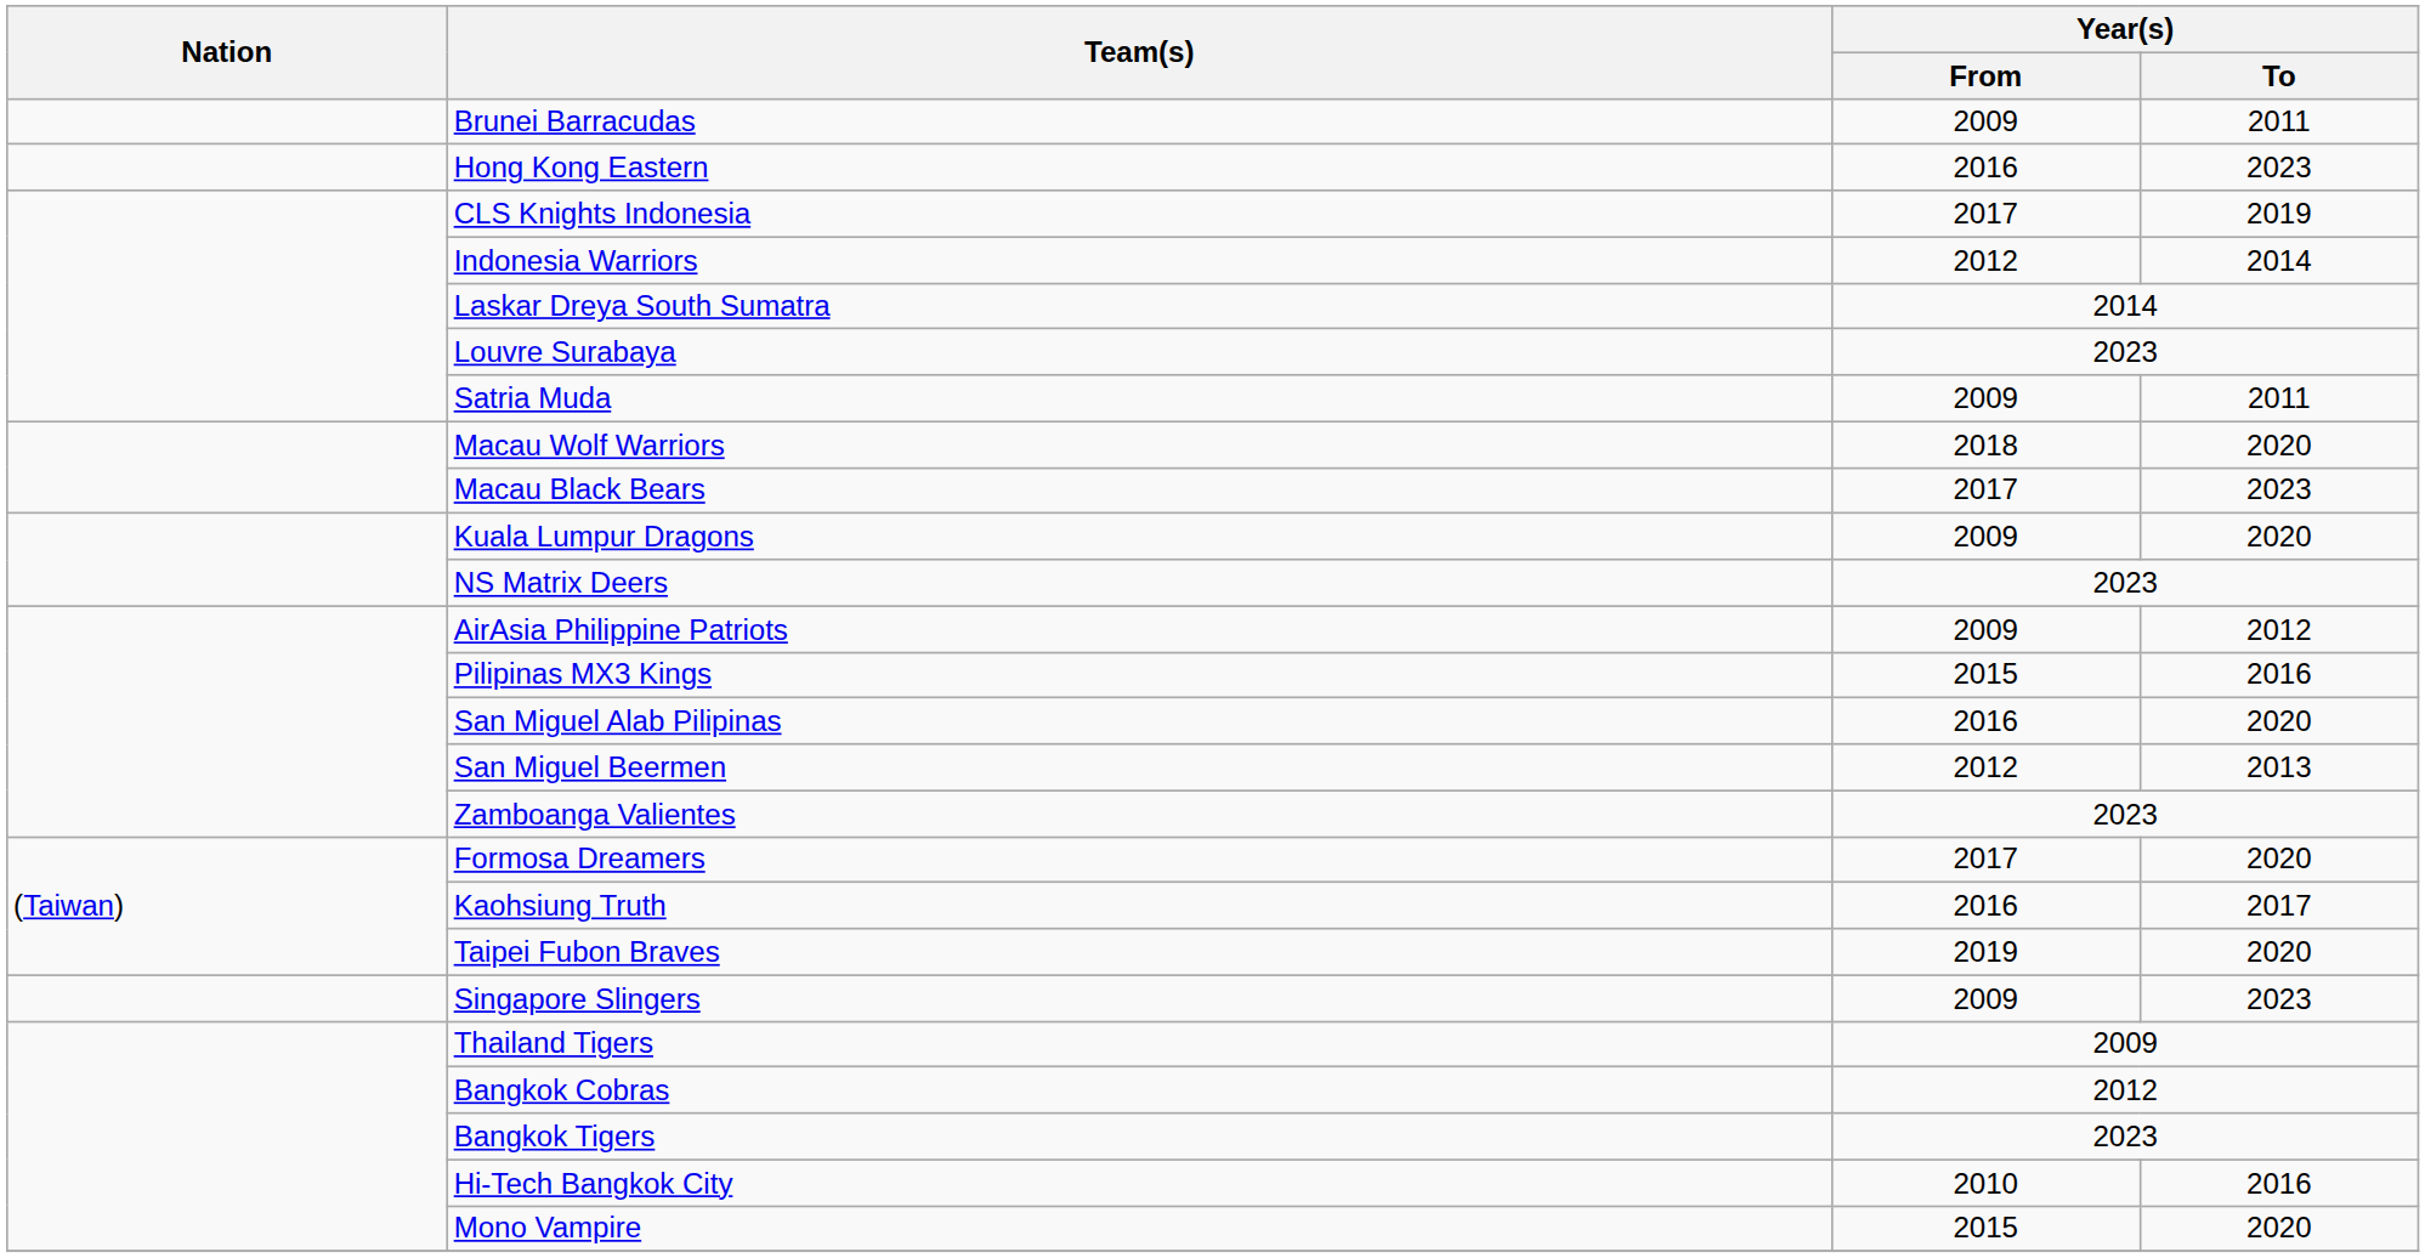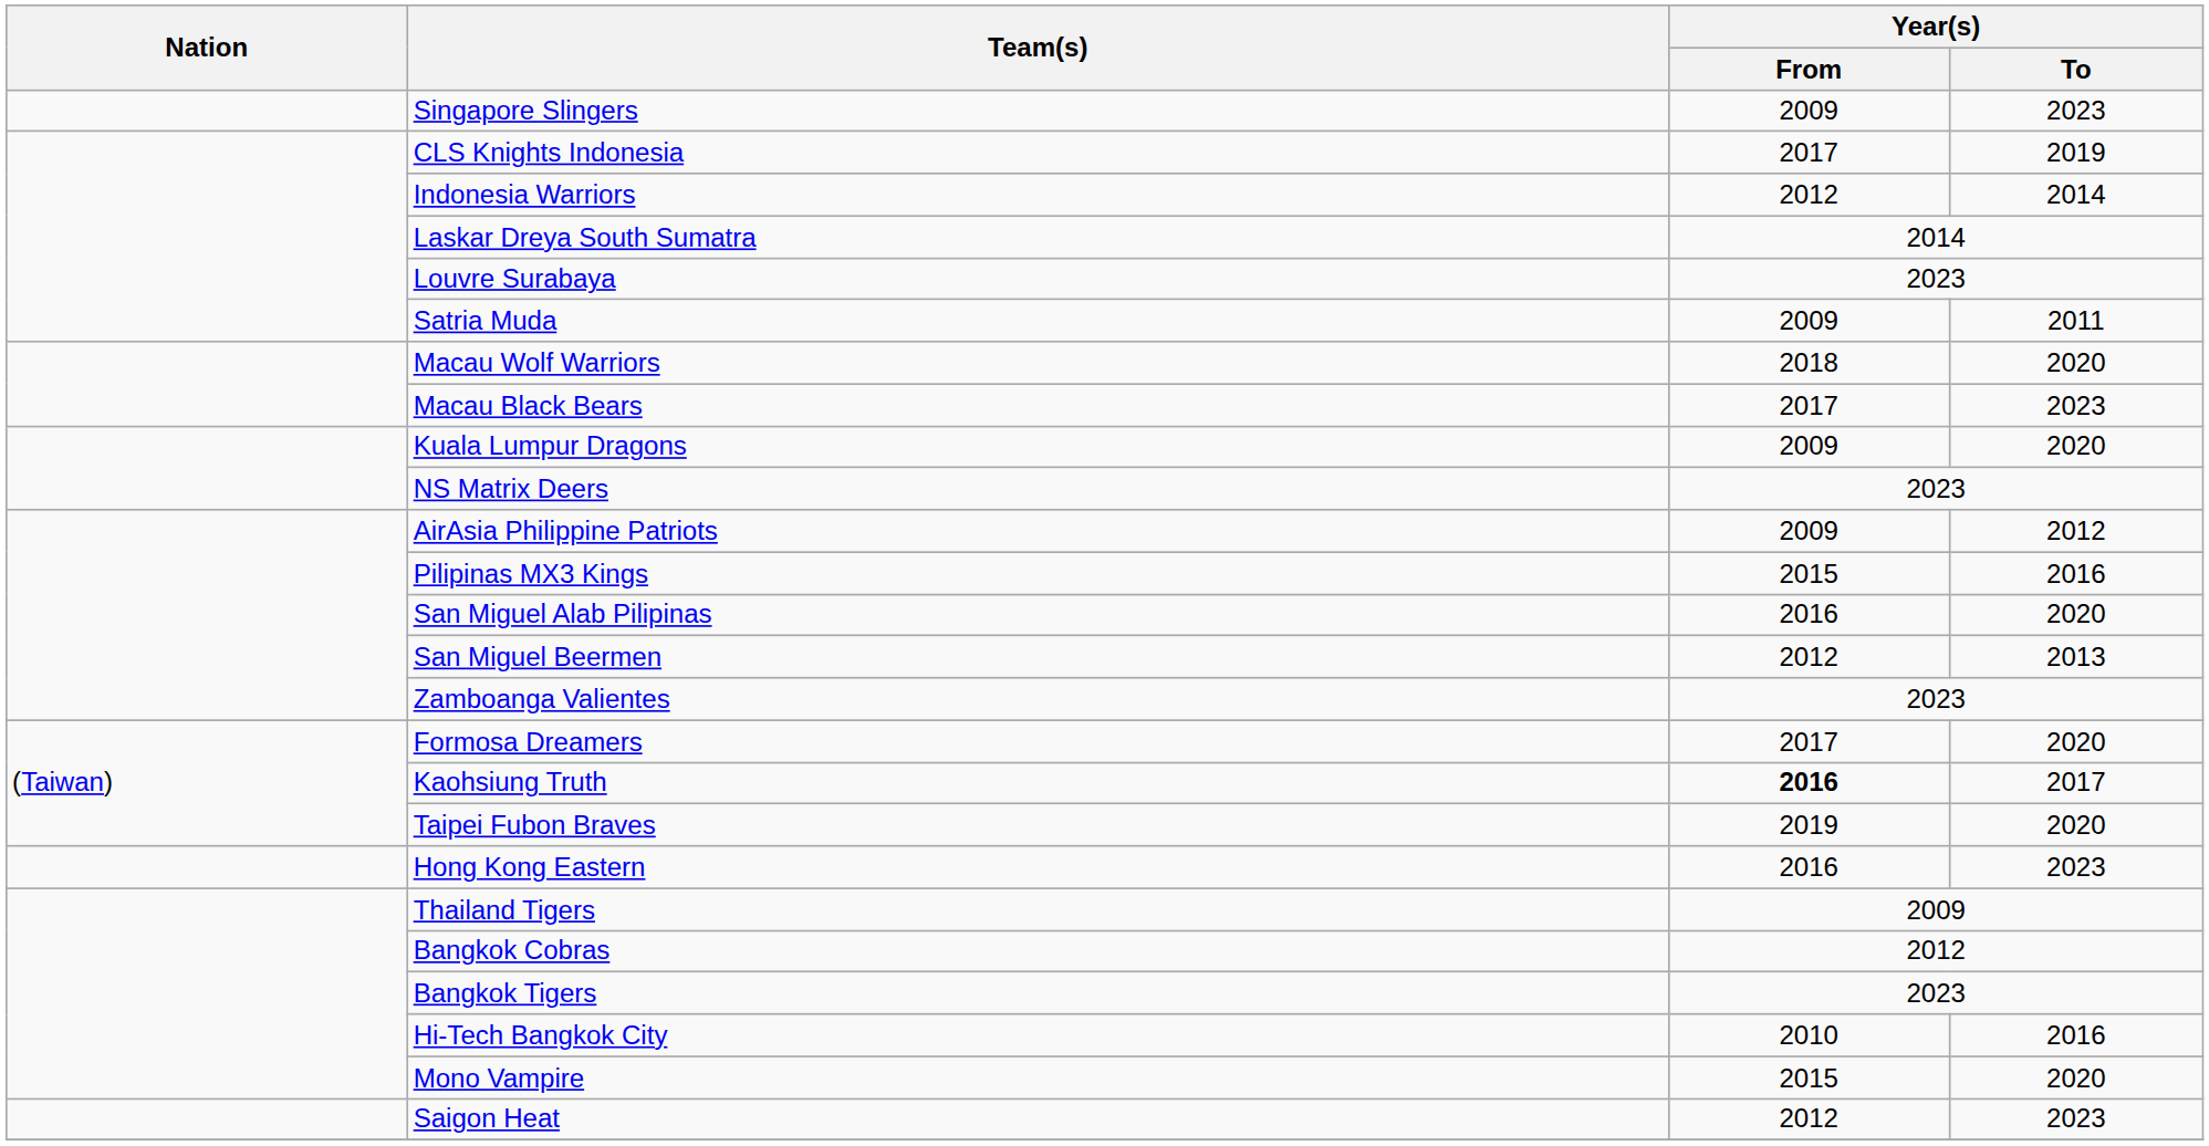 <table class="wikitable" width=60% style="margin-left: auto; margin-right: auto; background: #f9f9f9; border: 1px #aaa solid; border-collapse: collapse; font-size: 90%; text-align:left">
 <tr>
 <th rowspan=2>Nation</th>
 <th rowspan=2>Team(s)</th>
 <th colspan=2>Year(s)</th>
 </tr>
 <tr>
 <th>From</th>
 <th>To</th>
 </tr>
 <tr>
 <td></td>
-<td><a href='#'>Brunei Barracudas</a></td>
+<td><a href='#'>Singapore Slingers</a></td>
 <td align=center>2009</td>
-<td align=center>2011</td>
-</tr>
-<tr>
-<td></td>
-<td><a href='#'>Hong Kong Eastern</a></td>
-<td align=center>2016</td>
 <td align=center>2023</td>
 </tr>
 <tr>
 <td rowspan=5></td>
 <td><a href='#'>CLS Knights Indonesia</a></td>
 <td align=center>2017</td>
 <td align=center>2019</td>
 </tr>
 <tr>
 <td><a href='#'>Indonesia Warriors</a></td>
 <td align=center>2012</td>
 <td align=center>2014</td>
 </tr>
 <tr>
 <td><a href='#'>Laskar Dreya South Sumatra</a></td>
 <td colspan=2 align=center>2014</td>
 </tr>
 <tr>
 <td><a href='#'>Louvre Surabaya</a></td>
 <td colspan=2 align=center>2023</td>
 </tr>
 <tr>
 <td><a href='#'>Satria Muda</a></td>
 <td align=center>2009</td>
 <td align=center>2011</td>
 </tr>
 <tr>
 <td rowspan=2></td>
 <td><a href='#'>Macau Wolf Warriors</a></td>
 <td align=center>2018</td>
 <td align=center>2020</td>
 </tr>
 <tr>
 <td><a href='#'>Macau Black Bears</a></td>
 <td align=center>2017</td>
 <td align=center>2023</td>
 </tr>
 <tr>
 <td rowspan=2></td>
 <td><a href='#'>Kuala Lumpur Dragons</a></td>
 <td align=center>2009</td>
 <td align=center>2020</td>
 </tr>
 <tr>
 <td><a href='#'>NS Matrix Deers</a></td>
 <td colspan=2 align=center>2023</td>
 </tr>
 <tr>
 <td rowspan=5></td>
 <td><a href='#'>AirAsia Philippine Patriots</a></td>
 <td align=center>2009</td>
 <td align=center>2012</td>
 </tr>
 <tr>
 <td><a href='#'>Pilipinas MX3 Kings</a></td>
 <td align=center>2015</td>
 <td align=center>2016</td>
 </tr>
 <tr>
 <td><a href='#'>San Miguel Alab Pilipinas</a></td>
 <td align=center>2016</td>
 <td align=center>2020</td>
 </tr>
 <tr>
 <td><a href='#'>San Miguel Beermen</a></td>
 <td align=center>2012</td>
 <td align=center>2013</td>
 </tr>
 <tr>
 <td><a href='#'>Zamboanga Valientes</a></td>
 <td colspan=2 align=center>2023</td>
 </tr>
 <tr>
 <td rowspan=3> (<a href='#'>Taiwan</a>)</td>
 <td><a href='#'>Formosa Dreamers</a></td>
 <td align=center>2017</td>
 <td align=center>2020</td>
 </tr>
 <tr>
 <td><a href='#'>Kaohsiung Truth</a></td>
-<td align=center>2016</td>
+<td align=center><strong>2016</strong></td>
 <td align=center>2017</td>
 </tr>
 <tr>
 <td><a href='#'>Taipei Fubon Braves</a></td>
 <td align=center>2019</td>
 <td align=center>2020</td>
 </tr>
 <tr>
 <td></td>
-<td><a href='#'>Singapore Slingers</a></td>
-<td align=center>2009</td>
+<td><a href='#'>Hong Kong Eastern</a></td>
+<td align=center>2016</td>
 <td align=center>2023</td>
 </tr>
 <tr>
 <td rowspan=5></td>
 <td><a href='#'>Thailand Tigers</a></td>
 <td colspan=2 align=center>2009</td>
 </tr>
 <tr>
 <td><a href='#'>Bangkok Cobras</a></td>
 <td colspan=2 align=center>2012</td>
 </tr>
 <tr>
 <td><a href='#'>Bangkok Tigers</a></td>
 <td colspan=2 align=center>2023</td>
 </tr>
 <tr>
 <td><a href='#'>Hi-Tech Bangkok City</a></td>
 <td align=center>2010</td>
 <td align=center>2016</td>
 </tr>
 <tr>
 <td><a href='#'>Mono Vampire</a></td>
 <td align=center>2015</td>
 <td align=center>2020</td>
 </tr>
 <tr>
+<td></td>
+<td><a href='#'>Saigon Heat</a></td>
+<td align=center>2012</td>
+<td align=center>2023</td>
+</tr>
+<tr>
 </tr>
 </table>
